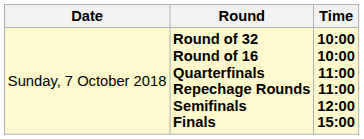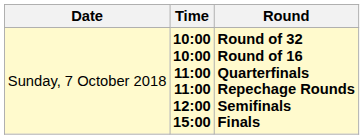 <table class="wikitable">
 <tr>
 <th>Date</th>
+<th>Time</th>
 <th>Round</th>
-<th>Time</th>
 </tr>
 <tr>
 <td style="background:lemonchiffon">Sunday, 7 October 2018</td>
+<td style="background:lemonchiffon" align="right"><strong>10:00<br>10:00<br>11:00<br>11:00<br>12:00<br>15:00</strong></td>
 <td style="background:lemonchiffon"><strong>Round of 32<br>Round of 16<br>Quarterfinals<br>Repechage Rounds<br>Semifinals<br>Finals</strong></td>
-<td style="background:lemonchiffon" align="right"><strong>10:00<br>10:00<br>11:00<br>11:00<br>12:00<br>15:00</strong></td>
 </tr>
 </table>
